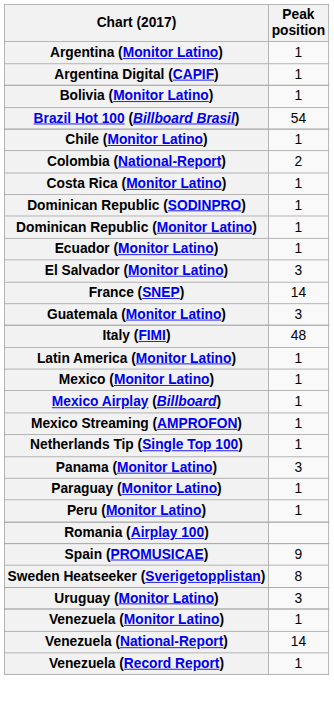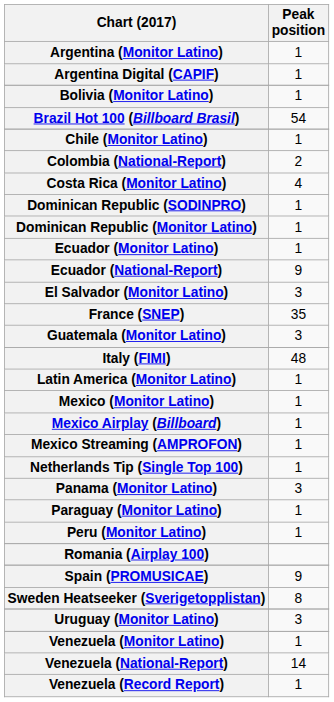 <table class="wikitable sortable plainrowheaders" style="text-align:center">
 <tr>
 <th scope="col">Chart (2017)</th>
 <th scope="col">Peak<br>position</th>
 </tr>
 <tr>
 <th scope="row">Argentina (<a href='#'>Monitor Latino</a>)</th>
 <td>1</td>
 </tr>
 <tr>
 <th scope="row">Argentina Digital (<a href='#'>CAPIF</a>)</th>
 <td>1</td>
 </tr>
 <tr>
 </tr>
 <tr>
 <th scope="row">Bolivia (<a href='#'>Monitor Latino</a>)</th>
 <td>1</td>
 </tr>
 <tr>
 <th scope="row"><a href='#'>Brazil Hot 100</a> (<em><a href='#'>Billboard Brasil</a></em>)</th>
 <td>54</td>
 </tr>
 <tr>
 </tr>
 <tr>
 <th scope="row">Chile (<a href='#'>Monitor Latino</a>)</th>
 <td>1</td>
 </tr>
 <tr>
 <th scope="row">Colombia (<a href='#'>National-Report</a>)</th>
 <td>2</td>
 </tr>
 <tr>
 <th scope="row">Costa Rica (<a href='#'>Monitor Latino</a>)</th>
-<td>1</td>
+<td>4</td>
 </tr>
 <tr>
 <th scope="row">Dominican Republic (<a href='#'>SODINPRO</a>)</th>
 <td>1</td>
 </tr>
 <tr>
 <th scope="row">Dominican Republic (<a href='#'>Monitor Latino</a>)</th>
 <td>1</td>
 </tr>
 <tr>
 <th scope="row">Ecuador (<a href='#'>Monitor Latino</a>)</th>
 <td>1</td>
 </tr>
 <tr>
+<th scope="row">Ecuador (<a href='#'>National-Report</a>)</th>
+<td>9</td>
+</tr>
+<tr>
 <th scope="row">El Salvador (<a href='#'>Monitor Latino</a>)</th>
 <td>3</td>
 </tr>
 <tr>
 <th scope="row">France (<a href='#'>SNEP</a>)</th>
-<td>14</td>
+<td>35</td>
 </tr>
 <tr>
 <th scope="row">Guatemala (<a href='#'>Monitor Latino</a>)</th>
 <td>3</td>
 </tr>
 <tr>
 </tr>
 <tr>
 <th scope="row">Italy (<a href='#'>FIMI</a>)</th>
 <td>48</td>
 </tr>
 <tr>
 <th scope="row">Latin America (<a href='#'>Monitor Latino</a>)</th>
 <td>1</td>
 </tr>
 <tr>
 <th scope="row">Mexico (<a href='#'>Monitor Latino</a>)</th>
 <td>1</td>
 </tr>
 <tr>
 <th scope="row"><a href='#'>Mexico Airplay</a> (<em><a href='#'>Billboard</a></em>)</th>
 <td>1</td>
 </tr>
 <tr>
 <th scope="row">Mexico Streaming (<a href='#'>AMPROFON</a>)</th>
 <td>1</td>
 </tr>
 <tr>
 <th scope="row">Netherlands Tip (<a href='#'>Single Top 100</a>)</th>
 <td>1</td>
 </tr>
 <tr>
 <th scope="row">Panama (<a href='#'>Monitor Latino</a>)</th>
 <td>3</td>
 </tr>
 <tr>
 <th scope="row">Paraguay (<a href='#'>Monitor Latino</a>)</th>
 <td>1</td>
 </tr>
 <tr>
 <th scope="row">Peru (<a href='#'>Monitor Latino</a>)</th>
 <td>1</td>
 </tr>
 <tr>
 </tr>
 <tr>
 <th scope="row">Romania (<a href='#'>Airplay 100</a>)</th>
 <td></td>
 </tr>
 <tr>
 </tr>
 <tr>
 <th scope="row">Spain (<a href='#'>PROMUSICAE</a>)</th>
 <td>9</td>
 </tr>
 <tr>
 <th scope="row">Sweden Heatseeker (<a href='#'>Sverigetopplistan</a>)</th>
 <td>8</td>
 </tr>
 <tr>
 </tr>
 <tr>
 <th scope="row">Uruguay (<a href='#'>Monitor Latino</a>)</th>
 <td>3</td>
 </tr>
 <tr>
 </tr>
 <tr>
 </tr>
 <tr>
 </tr>
 <tr>
 </tr>
 <tr>
 <th scope="row">Venezuela (<a href='#'>Monitor Latino</a>)</th>
 <td>1</td>
 </tr>
 <tr>
 <th scope="row">Venezuela (<a href='#'>National-Report</a>)</th>
 <td>14</td>
 </tr>
 <tr>
 <th scope="row">Venezuela (<a href='#'>Record Report</a>)</th>
 <td>1</td>
 </tr>
 </table>
